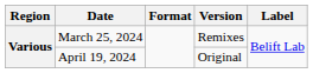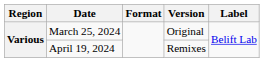 <table class="wikitable plainrowheaders">
 <tr>
 <th scope="col">Region</th>
 <th scope="col">Date</th>
 <th scope="col">Format</th>
 <th scope="col">Version</th>
 <th scoep="col">Label</th>
 </tr>
 <tr>
 <th scope="row" rowspan="2">Various </th>
 <td>March 25, 2024</td>
 <td rowspan="2"></td>
-<td>Remixes</td>
+<td>Original</td>
 <td rowspan="2"><a href='#'>Belift Lab</a></td>
 </tr>
 <tr>
 <td>April 19, 2024</td>
-<td>Original</td>
+<td>Remixes</td>
 </tr>
 </table>
